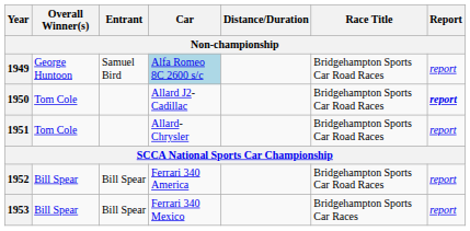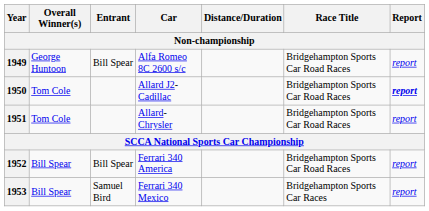 <table class="wikitable" style="font-size: 90%;">
 <tr>
 <th>Year</th>
 <th>Overall Winner(s)</th>
 <th>Entrant</th>
 <th>Car</th>
 <th>Distance/Duration</th>
 <th>Race Title</th>
 <th>Report</th>
 </tr>
 <tr>
 <th colspan=7>Non-championship</th>
 </tr>
 <tr>
 <th>1949</th>
 <td> <a href='#'>George Huntoon</a></td>
-<td>Samuel Bird</td>
-<td style="background: lightblue;"><a href='#'>Alfa Romeo 8C 2600 s/c</a></td>
+<td>Bill Spear</td>
+<td><a href='#'>Alfa Romeo 8C 2600 s/c</a></td>
 <td></td>
 <td>Bridgehampton Sports Car Road Races</td>
 <td><em><a href='#'>report</a></em></td>
 </tr>
 <tr>
 <th>1950</th>
 <td> <a href='#'>Tom Cole</a></td>
 <td></td>
 <td><a href='#'>Allard J2</a>-<a href='#'>Cadillac</a></td>
 <td></td>
 <td>Bridgehampton Sports Car Road Races</td>
 <td><strong><em><a href='#'>report</a></em></strong></td>
 </tr>
 <tr>
 <th>1951</th>
 <td> <a href='#'>Tom Cole</a></td>
 <td></td>
 <td><a href='#'>Allard</a>-<a href='#'>Chrysler</a></td>
 <td></td>
 <td>Bridgehampton Sports Car Road Races</td>
 <td><em><a href='#'>report</a></em></td>
 </tr>
 <tr>
 <th colspan=7><a href='#'>SCCA National Sports Car Championship</a></th>
 </tr>
 <tr>
 <th>1952</th>
 <td> <a href='#'>Bill Spear</a></td>
 <td>Bill Spear</td>
 <td><a href='#'>Ferrari 340 America</a></td>
 <td></td>
 <td>Bridgehampton Sports Car Road Races</td>
 <td><em><a href='#'>report</a></em></td>
 </tr>
 <tr>
 <th>1953</th>
 <td> <a href='#'>Bill Spear</a></td>
-<td>Bill Spear</td>
+<td>Samuel Bird</td>
 <td><a href='#'>Ferrari 340 Mexico</a></td>
 <td></td>
 <td>Bridgehampton Sports Car Races</td>
 <td><em><a href='#'>report</a></em></td>
 </tr>
 </table>
